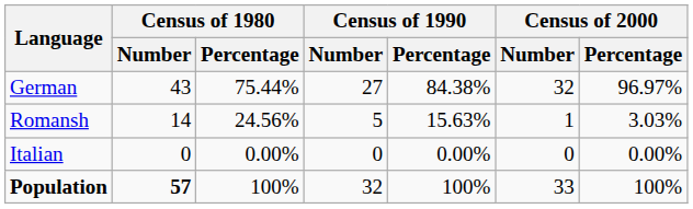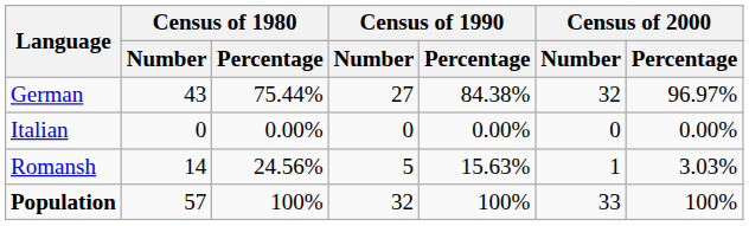 <table class="wikitable">
 <tr ---->
 <th rowspan="2">Language</th>
 <th colspan="2">Census of 1980</th>
 <th colspan="2">Census of 1990</th>
 <th colspan="2">Census of 2000</th>
 </tr>
 <tr ---->
 <th>Number</th>
 <th>Percentage</th>
 <th>Number</th>
 <th>Percentage</th>
 <th>Number</th>
 <th>Percentage</th>
 </tr>
 <tr ---->
 <td><a href='#'>German</a></td>
 <td align=right>43</td>
 <td align=right>75.44%</td>
 <td align=right>27</td>
 <td align=right>84.38%</td>
 <td align=right>32</td>
 <td align=right>96.97%</td>
 </tr>
 <tr ---->
+<td><a href='#'>Italian</a></td>
+<td align=right>0</td>
+<td align=right>0.00%</td>
+<td align=right>0</td>
+<td align=right>0.00%</td>
+<td align=right>0</td>
+<td align=right>0.00%</td>
+</tr>
+<tr ---->
 <td><a href='#'>Romansh</a></td>
 <td align=right>14</td>
 <td align=right>24.56%</td>
 <td align=right>5</td>
 <td align=right>15.63%</td>
 <td align=right>1</td>
 <td align=right>3.03%</td>
 </tr>
 <tr ---->
-<td><a href='#'>Italian</a></td>
-<td align=right>0</td>
-<td align=right>0.00%</td>
-<td align=right>0</td>
-<td align=right>0.00%</td>
-<td align=right>0</td>
-<td align=right>0.00%</td>
-</tr>
-<tr ---->
 <td><strong>Population</strong></td>
-<td align=right><strong>57</strong></td>
+<td align=right>57</td>
 <td align=right>100%</td>
 <td align=right>32</td>
 <td align=right>100%</td>
 <td align=right>33</td>
 <td align=right>100%</td>
 </tr>
 </table>
